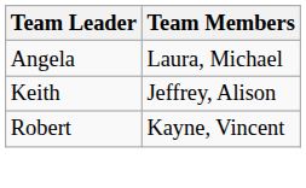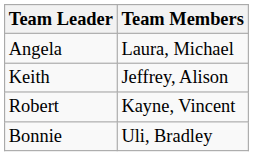 <table class="wikitable">
 <tr>
 <th>Team Leader</th>
 <th>Team Members</th>
 </tr>
 <tr>
 <td>Angela</td>
 <td>Laura, Michael</td>
 </tr>
 <tr>
 <td>Keith</td>
 <td>Jeffrey, Alison</td>
 </tr>
 <tr>
 <td>Robert</td>
 <td>Kayne, Vincent</td>
 </tr>
+<tr>
+<td>Bonnie</td>
+<td>Uli, Bradley</td>
+</tr>
 </table>
